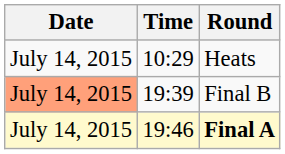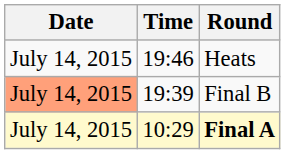 <table class="wikitable">
 <tr>
 <th>Date</th>
 <th>Time</th>
 <th>Round</th>
 </tr>
 <tr>
 <td>July 14, 2015</td>
-<td>10:29</td>
+<td>19:46</td>
 <td>Heats</td>
 </tr>
 <tr>
 <td style="background: lightsalmon;">July 14, 2015</td>
 <td>19:39</td>
 <td>Final B</td>
 </tr>
 <tr style=background:lemonchiffon>
 <td>July 14, 2015</td>
-<td>19:46</td>
+<td>10:29</td>
 <td><strong>Final A</strong></td>
 </tr>
 </table>
